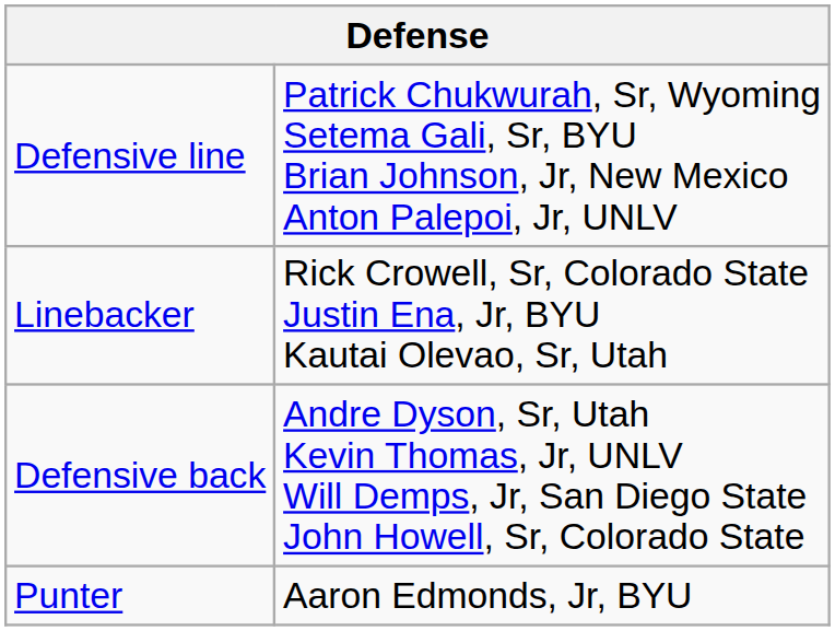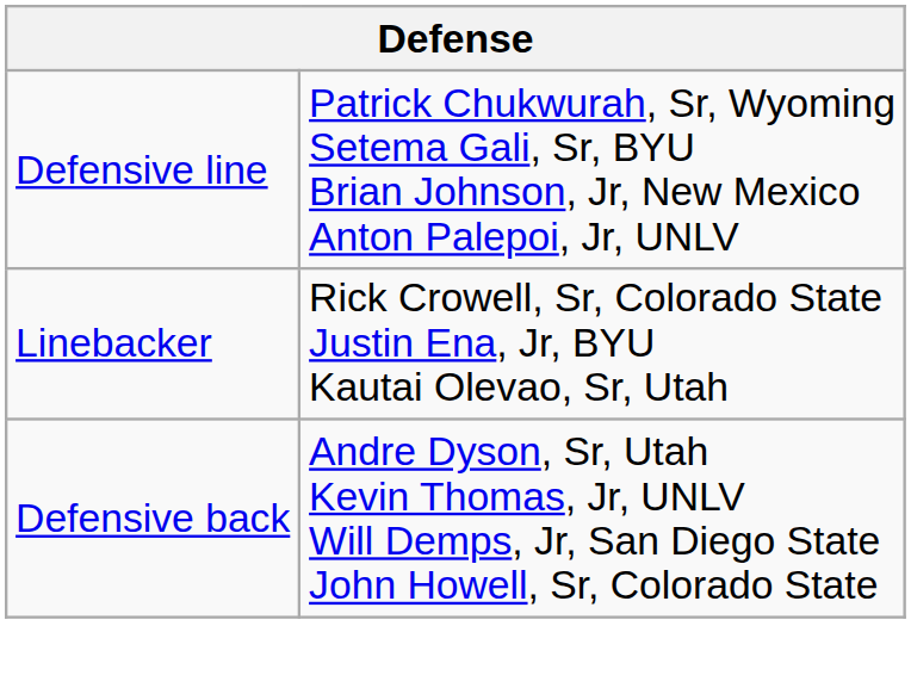 <table class="wikitable" style="font-size: 90%;">
 <tr>
 <th colspan="2">Defense</th>
 </tr>
 <tr>
 <td><a href='#'>Defensive line</a></td>
 <td><a href='#'>Patrick Chukwurah</a>, Sr, Wyoming<br><a href='#'>Setema Gali</a>, Sr, BYU<br><a href='#'>Brian Johnson</a>, Jr, New Mexico<br><a href='#'>Anton Palepoi</a>, Jr, UNLV</td>
 </tr>
 <tr>
 <td><a href='#'>Linebacker</a></td>
 <td>Rick Crowell, Sr, Colorado State<br><a href='#'>Justin Ena</a>, Jr, BYU<br>Kautai Olevao, Sr, Utah</td>
 </tr>
 <tr>
 <td><a href='#'>Defensive back</a></td>
 <td><a href='#'>Andre Dyson</a>, Sr, Utah<br><a href='#'>Kevin Thomas</a>, Jr, UNLV<br><a href='#'>Will Demps</a>, Jr, San Diego State<br><a href='#'>John Howell</a>, Sr, Colorado State</td>
 </tr>
-<tr>
-<td><a href='#'>Punter</a></td>
-<td>Aaron Edmonds, Jr, BYU</td>
-</tr>
 </table>
